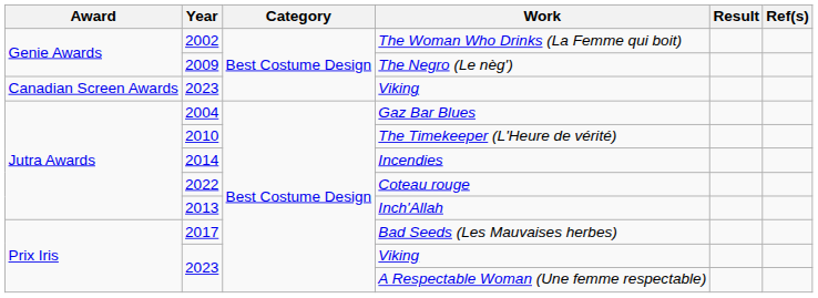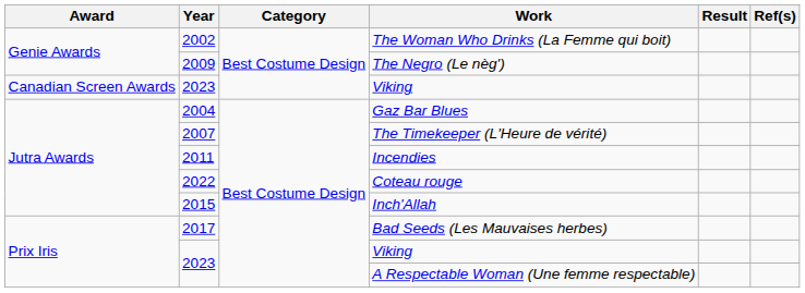 <table class="wikitable plainrowheaders sortable">
 <tr>
 <th>Award</th>
 <th>Year</th>
 <th>Category</th>
 <th>Work</th>
 <th>Result</th>
 <th>Ref(s)</th>
 </tr>
 <tr>
 <td rowspan=2><a href='#'>Genie Awards</a></td>
 <td><a href='#'>2002</a></td>
 <td rowspan=3><a href='#'>Best Costume Design</a></td>
 <td><em><a href='#'>The Woman Who Drinks</a> (La Femme qui boit)</em></td>
 <td></td>
 <td></td>
 </tr>
 <tr>
 <td><a href='#'>2009</a></td>
 <td><em><a href='#'>The Negro</a> (Le nèg')</em></td>
 <td></td>
 <td></td>
 </tr>
 <tr>
 <td><a href='#'>Canadian Screen Awards</a></td>
 <td><a href='#'>2023</a></td>
 <td><em><a href='#'>Viking</a></em></td>
 <td></td>
 <td></td>
 </tr>
 <tr>
 <td rowspan=5><a href='#'>Jutra Awards</a></td>
 <td><a href='#'>2004</a></td>
 <td rowspan=8><a href='#'>Best Costume Design</a></td>
 <td><em><a href='#'>Gaz Bar Blues</a></em></td>
 <td></td>
 <td></td>
 </tr>
 <tr>
-<td><a href='#'>2010</a></td>
+<td><a href='#'>2007</a></td>
 <td><em><a href='#'>The Timekeeper</a> (L'Heure de vérité)</em></td>
 <td></td>
 <td></td>
 </tr>
 <tr>
-<td><a href='#'>2014</a></td>
+<td><a href='#'>2011</a></td>
 <td><em><a href='#'>Incendies</a></em></td>
 <td></td>
 <td></td>
 </tr>
 <tr>
 <td><a href='#'>2022</a></td>
 <td><em><a href='#'>Coteau rouge</a></em></td>
 <td></td>
 <td></td>
 </tr>
 <tr>
-<td><a href='#'>2013</a></td>
+<td><a href='#'>2015</a></td>
 <td><em><a href='#'>Inch'Allah</a></em></td>
 <td></td>
 <td></td>
 </tr>
 <tr>
 <td rowspan=3><a href='#'>Prix Iris</a></td>
 <td><a href='#'>2017</a></td>
 <td><em><a href='#'>Bad Seeds</a> (Les Mauvaises herbes)</em></td>
 <td></td>
 <td></td>
 </tr>
 <tr>
 <td rowspan=2><a href='#'>2023</a></td>
 <td><em><a href='#'>Viking</a></em></td>
 <td></td>
 <td></td>
 </tr>
 <tr>
 <td><em><a href='#'>A Respectable Woman</a> (Une femme respectable)</em></td>
 <td></td>
 <td></td>
 </tr>
 </table>
